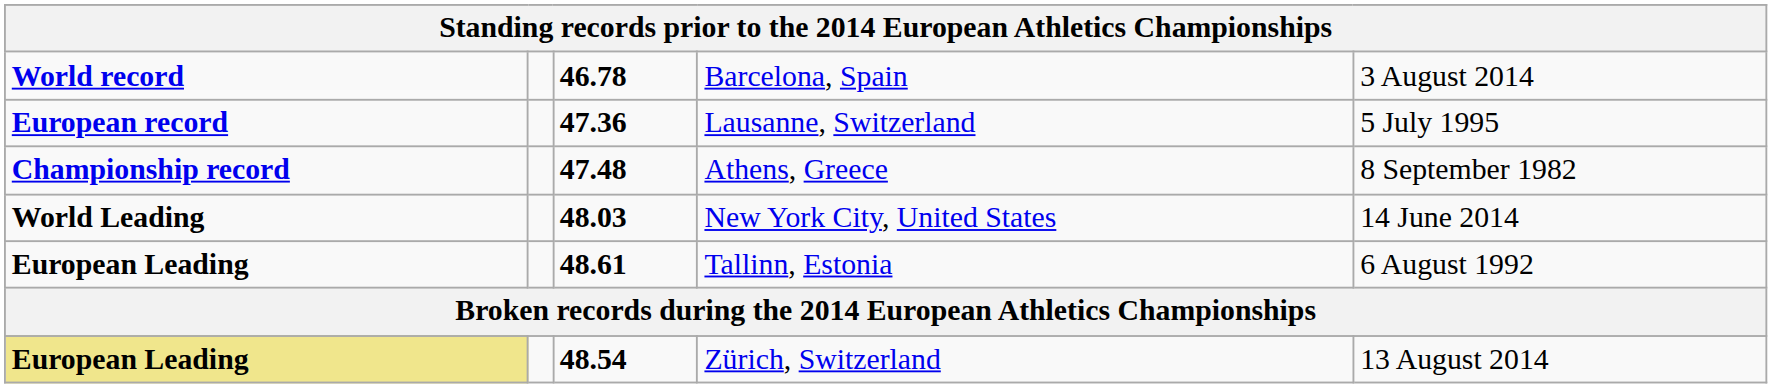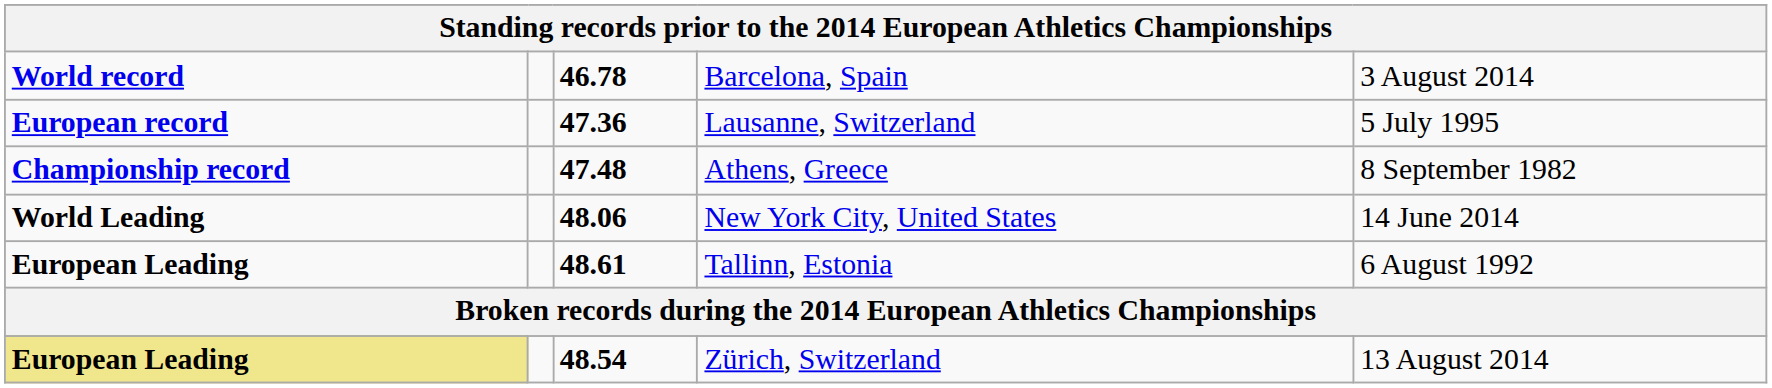 <table class="wikitable" width=75%>
 <tr>
 <th colspan="5">Standing records prior to the 2014 European Athletics Championships</th>
 </tr>
 <tr>
 <td><strong><a href='#'>World record</a></strong></td>
 <td></td>
 <td><strong>46.78</strong></td>
 <td><a href='#'>Barcelona</a>, <a href='#'>Spain</a></td>
 <td>3 August 2014</td>
 </tr>
 <tr>
 <td><strong><a href='#'>European record</a></strong></td>
 <td></td>
 <td><strong>47.36</strong></td>
 <td><a href='#'>Lausanne</a>, <a href='#'>Switzerland</a></td>
 <td>5 July 1995</td>
 </tr>
 <tr>
 <td><strong><a href='#'>Championship record</a></strong></td>
 <td></td>
 <td><strong>47.48</strong></td>
 <td><a href='#'>Athens</a>, <a href='#'>Greece</a></td>
 <td>8 September 1982</td>
 </tr>
 <tr>
 <td><strong>World Leading</strong></td>
 <td></td>
-<td><strong>48.03</strong></td>
+<td><strong>48.06</strong></td>
 <td><a href='#'>New York City</a>, <a href='#'>United States</a></td>
 <td>14 June 2014</td>
 </tr>
 <tr>
 <td><strong>European Leading</strong></td>
 <td></td>
 <td><strong>48.61</strong></td>
 <td><a href='#'>Tallinn</a>, <a href='#'>Estonia</a></td>
 <td>6 August 1992</td>
 </tr>
 <tr>
 <th colspan="5">Broken records during the 2014 European Athletics Championships</th>
 </tr>
 <tr>
 <td style="background: khaki;"><strong>European Leading</strong></td>
 <td></td>
 <td><strong>48.54</strong></td>
 <td><a href='#'>Zürich</a>, <a href='#'>Switzerland</a></td>
 <td>13 August 2014</td>
 </tr>
 </table>
